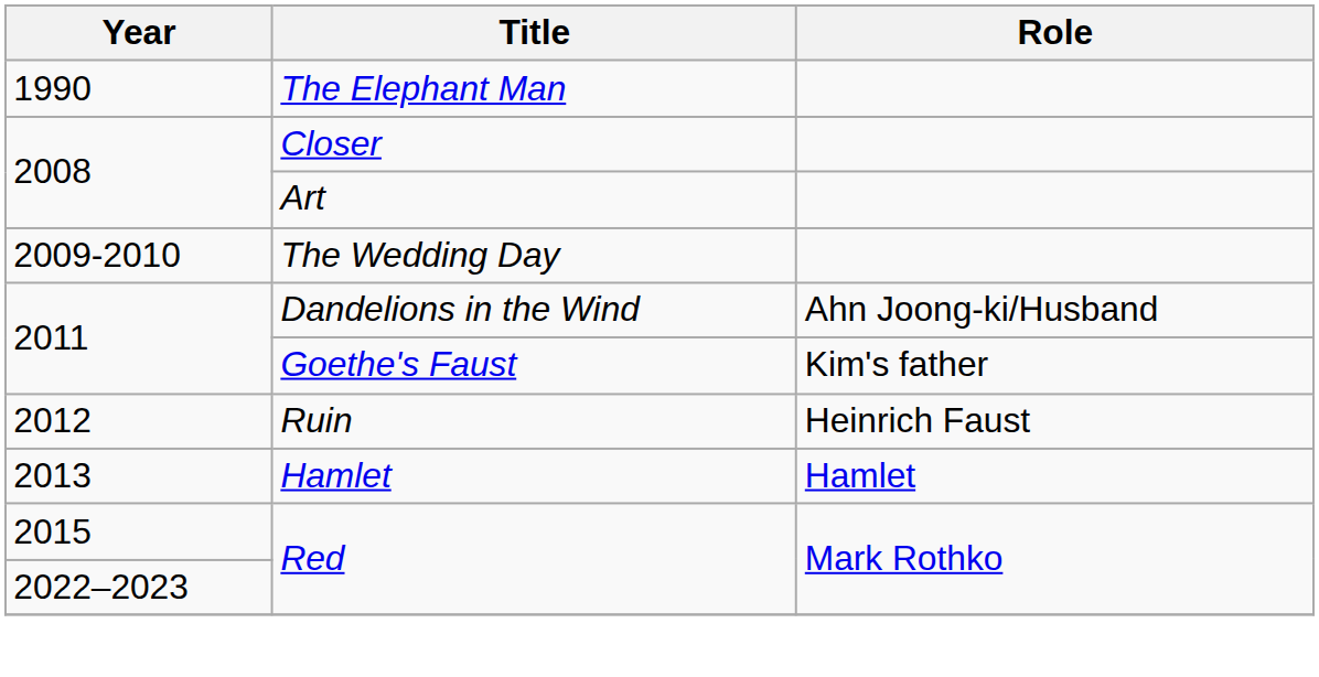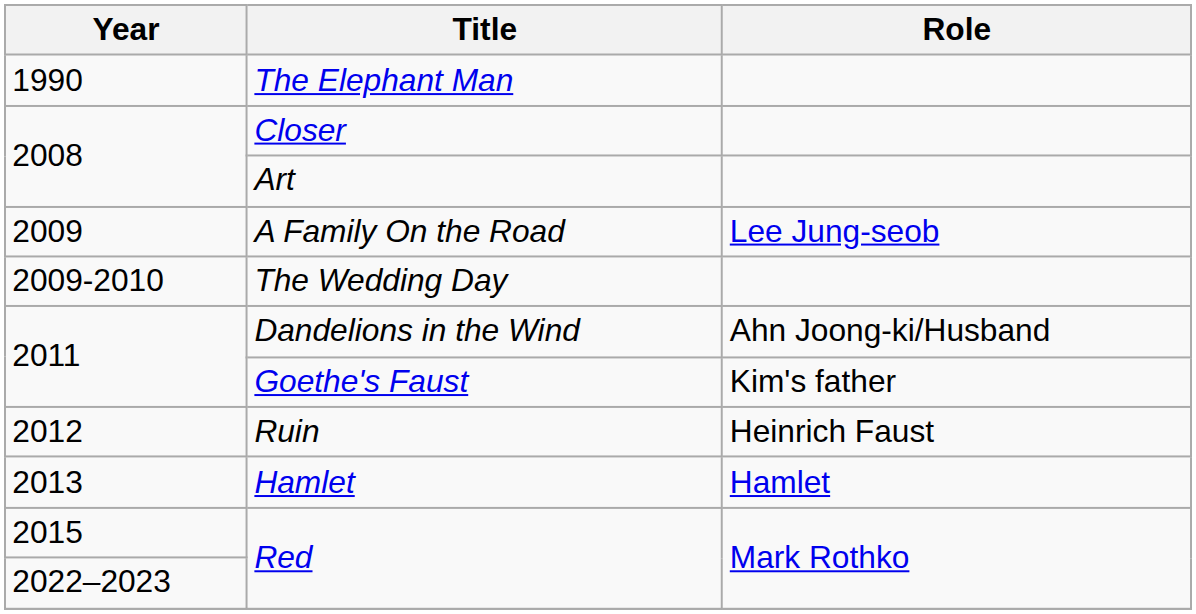 <table class="wikitable" style="width:600px">
 <tr>
 <th>Year</th>
 <th>Title</th>
 <th>Role</th>
 </tr>
 <tr>
 <td>1990</td>
 <td><em><a href='#'>The Elephant Man</a></em></td>
 <td></td>
 </tr>
 <tr>
 <td rowspan=2>2008</td>
 <td><em><a href='#'>Closer</a></em></td>
 <td></td>
 </tr>
 <tr>
 <td><em>Art</em> </td>
 <td></td>
+</tr>
+<tr>
+<td>2009</td>
+<td><em>A Family On the Road</em> </td>
+<td><a href='#'>Lee Jung-seob</a></td>
 </tr>
 <tr>
 <td>2009-2010</td>
 <td><em>The Wedding Day</em> </td>
 <td></td>
 </tr>
 <tr>
 <td rowspan=2>2011</td>
 <td><em>Dandelions in the Wind</em> </td>
 <td>Ahn Joong-ki/Husband</td>
 </tr>
 <tr>
 <td><em><a href='#'>Goethe's Faust</a></em></td>
 <td>Kim's father</td>
 </tr>
 <tr>
 <td>2012</td>
 <td><em>Ruin</em> </td>
 <td>Heinrich Faust</td>
 </tr>
 <tr>
 <td>2013</td>
 <td><em><a href='#'>Hamlet</a></em></td>
 <td><a href='#'>Hamlet</a></td>
 </tr>
 <tr>
 <td>2015</td>
 <td rowspan=2><em><a href='#'>Red</a></em></td>
 <td rowspan=2><a href='#'>Mark Rothko</a></td>
 </tr>
 <tr>
 <td>2022–2023</td>
 </tr>
 <tr>
 </tr>
 </table>
